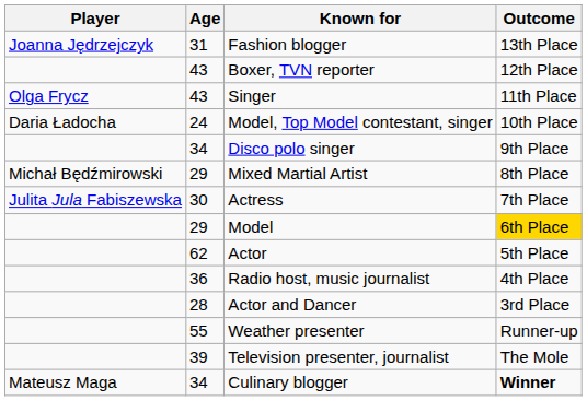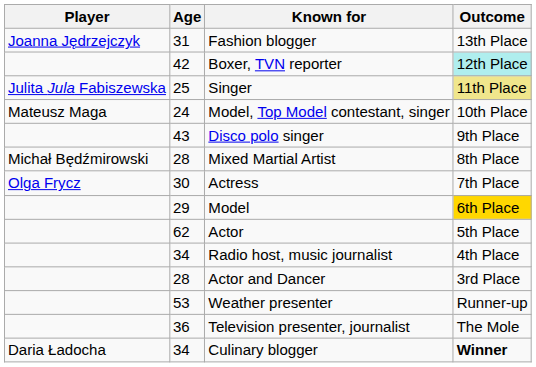 <table class="wikitable" style="font-size: 95%;">
 <tr>
 <th>Player</th>
 <th>Age</th>
 <th>Known for</th>
 <th>Outcome</th>
 </tr>
 <tr>
 <td><a href='#'>Joanna Jędrzejczyk</a></td>
 <td>31</td>
 <td>Fashion blogger</td>
 <td>13th Place</td>
 </tr>
 <tr>
 <td></td>
-<td>43</td>
+<td>42</td>
 <td>Boxer, <a href='#'>TVN</a> reporter</td>
-<td>12th Place</td>
+<td style="background: paleturquoise;">12th Place</td>
 </tr>
 <tr>
-<td><a href='#'>Olga Frycz</a></td>
-<td>43</td>
+<td><a href='#'>Julita <em>Jula</em> Fabiszewska</a></td>
+<td>25</td>
 <td>Singer</td>
-<td>11th Place</td>
+<td style="background: khaki;">11th Place</td>
 </tr>
 <tr>
-<td>Daria Ładocha</td>
+<td>Mateusz Maga</td>
 <td>24</td>
 <td>Model, <a href='#'>Top Model</a> contestant, singer</td>
 <td>10th Place</td>
 </tr>
 <tr>
 <td></td>
-<td>34</td>
+<td>43</td>
 <td><a href='#'>Disco polo</a> singer</td>
 <td>9th Place</td>
 </tr>
 <tr>
 <td>Michał Będźmirowski</td>
-<td>29</td>
+<td>28</td>
 <td>Mixed Martial Artist</td>
 <td>8th Place</td>
 </tr>
 <tr>
-<td><a href='#'>Julita <em>Jula</em> Fabiszewska</a></td>
+<td><a href='#'>Olga Frycz</a></td>
 <td>30</td>
 <td>Actress</td>
 <td>7th Place</td>
 </tr>
 <tr>
 <td></td>
 <td>29</td>
 <td>Model</td>
 <td style="background: gold;">6th Place</td>
 </tr>
 <tr>
 <td></td>
 <td>62</td>
 <td>Actor</td>
 <td>5th Place</td>
 </tr>
 <tr>
 <td></td>
-<td>36</td>
+<td>34</td>
 <td>Radio host, music journalist</td>
 <td>4th Place</td>
 </tr>
 <tr>
 <td></td>
 <td>28</td>
 <td>Actor and Dancer</td>
 <td>3rd Place</td>
 </tr>
 <tr>
 <td></td>
-<td>55</td>
+<td>53</td>
 <td>Weather presenter</td>
 <td>Runner-up</td>
 </tr>
 <tr>
 <td></td>
-<td>39</td>
+<td>36</td>
 <td>Television presenter, journalist</td>
 <td>The Mole</td>
 </tr>
 <tr>
-<td>Mateusz Maga</td>
+<td>Daria Ładocha</td>
 <td>34</td>
 <td>Culinary blogger</td>
 <td><strong>Winner</strong></td>
 </tr>
 </table>
